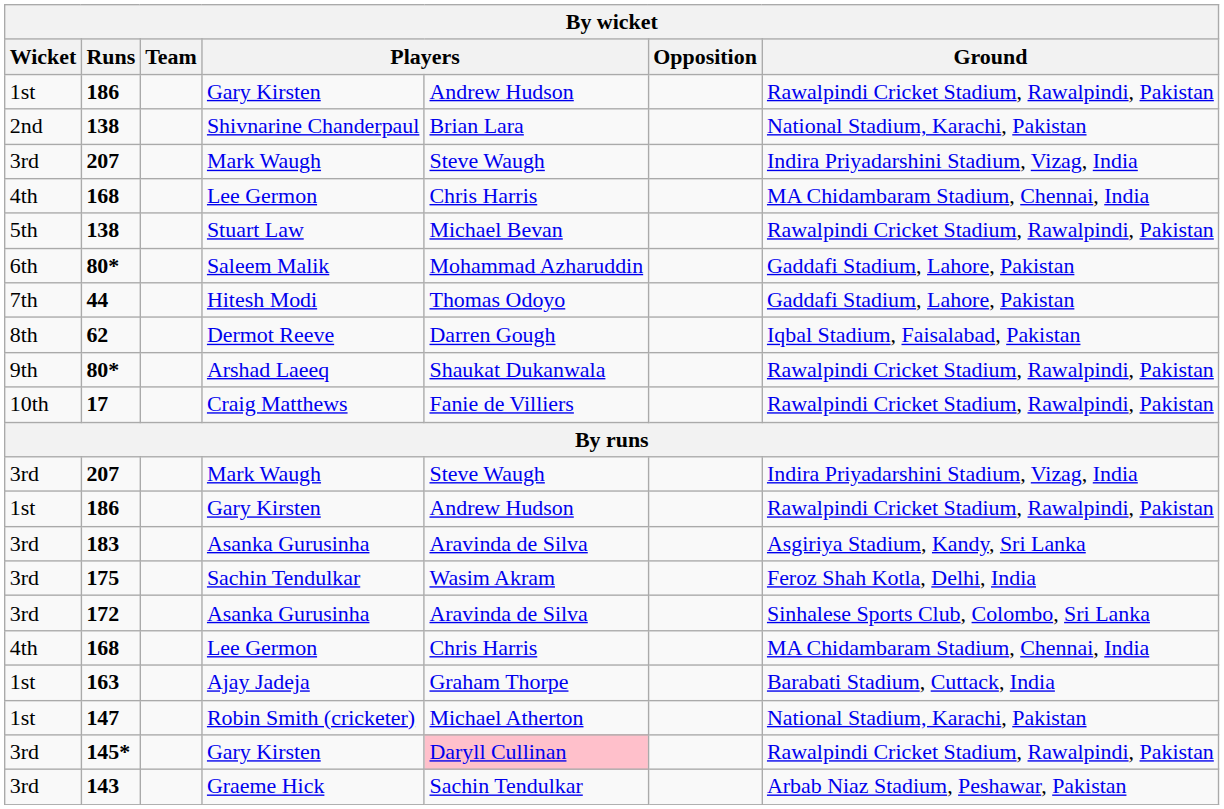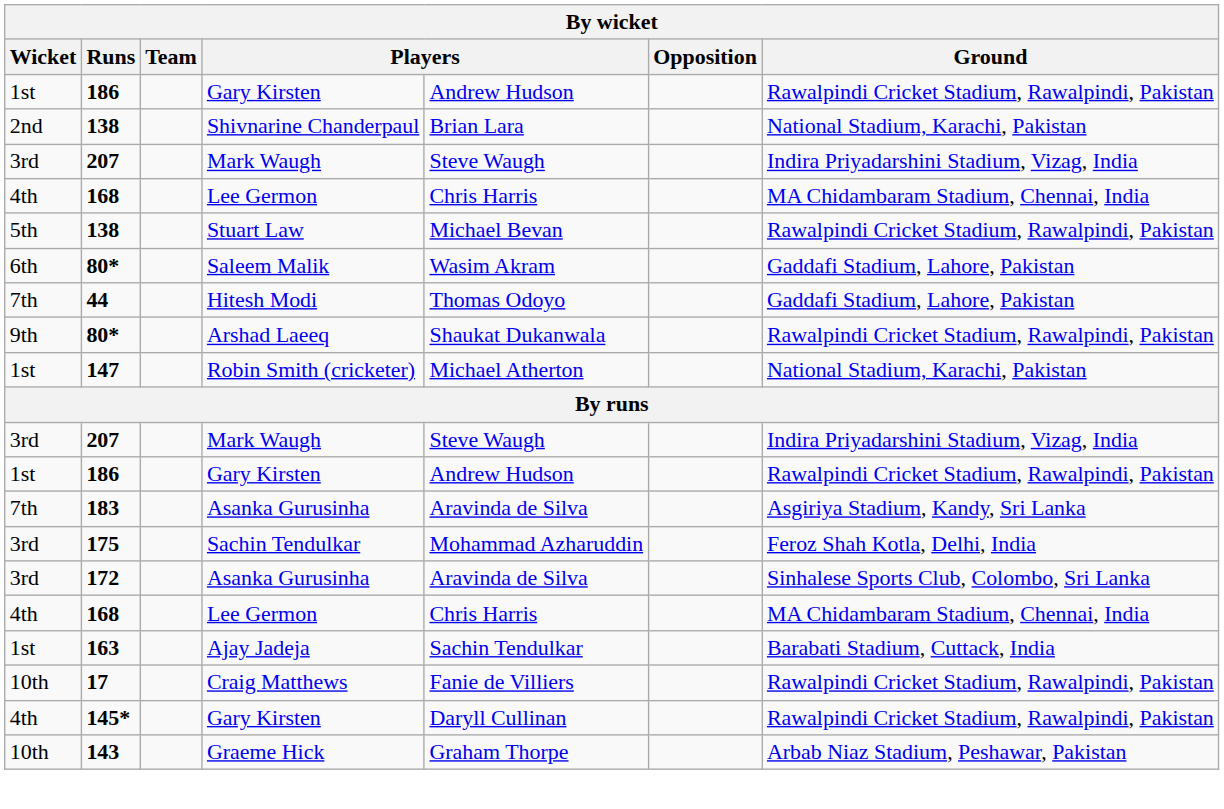 <table class="wikitable">
 <tr>
 <th colspan="7">By wicket</th>
 </tr>
 <tr>
 <th>Wicket</th>
 <th>Runs</th>
 <th>Team</th>
 <th colspan="2">Players</th>
 <th>Opposition</th>
 <th>Ground</th>
 </tr>
 <tr>
 <td>1st</td>
 <td><strong>186</strong></td>
 <td></td>
 <td><a href='#'>Gary Kirsten</a></td>
 <td><a href='#'>Andrew Hudson</a></td>
 <td></td>
 <td><a href='#'>Rawalpindi Cricket Stadium</a>, <a href='#'>Rawalpindi</a>, <a href='#'>Pakistan</a></td>
 </tr>
 <tr>
 <td>2nd</td>
 <td><strong>138</strong></td>
 <td></td>
 <td><a href='#'>Shivnarine Chanderpaul</a></td>
 <td><a href='#'>Brian Lara</a></td>
 <td></td>
 <td><a href='#'>National Stadium, Karachi</a>, <a href='#'>Pakistan</a></td>
 </tr>
 <tr>
 <td>3rd</td>
 <td><strong>207</strong></td>
 <td></td>
 <td><a href='#'>Mark Waugh</a></td>
 <td><a href='#'>Steve Waugh</a></td>
 <td></td>
 <td><a href='#'>Indira Priyadarshini Stadium</a>, <a href='#'>Vizag</a>, <a href='#'>India</a></td>
 </tr>
 <tr>
 <td>4th</td>
 <td><strong>168</strong></td>
 <td></td>
 <td><a href='#'>Lee Germon</a></td>
 <td><a href='#'>Chris Harris</a></td>
 <td></td>
 <td><a href='#'>MA Chidambaram Stadium</a>, <a href='#'>Chennai</a>, <a href='#'>India</a></td>
 </tr>
 <tr>
 <td>5th</td>
 <td><strong>138</strong></td>
 <td></td>
 <td><a href='#'>Stuart Law</a></td>
 <td><a href='#'>Michael Bevan</a></td>
 <td></td>
 <td><a href='#'>Rawalpindi Cricket Stadium</a>, <a href='#'>Rawalpindi</a>, <a href='#'>Pakistan</a></td>
 </tr>
 <tr>
 <td>6th</td>
 <td><strong>80*</strong></td>
 <td></td>
 <td><a href='#'>Saleem Malik</a></td>
-<td><a href='#'>Mohammad Azharuddin</a></td>
+<td><a href='#'>Wasim Akram</a></td>
 <td></td>
 <td><a href='#'>Gaddafi Stadium</a>, <a href='#'>Lahore</a>, <a href='#'>Pakistan</a></td>
 </tr>
 <tr>
 <td>7th</td>
 <td><strong>44</strong></td>
 <td></td>
 <td><a href='#'>Hitesh Modi</a></td>
 <td><a href='#'>Thomas Odoyo</a></td>
 <td></td>
 <td><a href='#'>Gaddafi Stadium</a>, <a href='#'>Lahore</a>, <a href='#'>Pakistan</a></td>
 </tr>
 <tr>
-<td>8th</td>
-<td><strong>62</strong></td>
-<td></td>
-<td><a href='#'>Dermot Reeve</a></td>
-<td><a href='#'>Darren Gough</a></td>
-<td></td>
-<td><a href='#'>Iqbal Stadium</a>, <a href='#'>Faisalabad</a>, <a href='#'>Pakistan</a></td>
-</tr>
-<tr>
 <td>9th</td>
 <td><strong>80*</strong></td>
 <td></td>
 <td><a href='#'>Arshad Laeeq</a></td>
 <td><a href='#'>Shaukat Dukanwala</a></td>
 <td></td>
 <td><a href='#'>Rawalpindi Cricket Stadium</a>, <a href='#'>Rawalpindi</a>, <a href='#'>Pakistan</a></td>
 </tr>
 <tr>
-<td>10th</td>
-<td><strong>17</strong></td>
+<td>1st</td>
+<td><strong>147</strong></td>
 <td></td>
-<td><a href='#'>Craig Matthews</a></td>
-<td><a href='#'>Fanie de Villiers</a></td>
+<td><a href='#'>Robin Smith (cricketer)</a></td>
+<td><a href='#'>Michael Atherton</a></td>
 <td></td>
-<td><a href='#'>Rawalpindi Cricket Stadium</a>, <a href='#'>Rawalpindi</a>, <a href='#'>Pakistan</a></td>
+<td><a href='#'>National Stadium, Karachi</a>, <a href='#'>Pakistan</a></td>
 </tr>
 <tr>
 <th colspan="7">By runs</th>
 </tr>
 <tr>
 <td>3rd</td>
 <td><strong>207</strong></td>
 <td></td>
 <td><a href='#'>Mark Waugh</a></td>
 <td><a href='#'>Steve Waugh</a></td>
 <td></td>
 <td><a href='#'>Indira Priyadarshini Stadium</a>, <a href='#'>Vizag</a>, <a href='#'>India</a></td>
 </tr>
 <tr>
 <td>1st</td>
 <td><strong>186</strong></td>
 <td></td>
 <td><a href='#'>Gary Kirsten</a></td>
 <td><a href='#'>Andrew Hudson</a></td>
 <td></td>
 <td><a href='#'>Rawalpindi Cricket Stadium</a>, <a href='#'>Rawalpindi</a>, <a href='#'>Pakistan</a></td>
 </tr>
 <tr>
-<td>3rd</td>
+<td>7th</td>
 <td><strong>183</strong></td>
 <td></td>
 <td><a href='#'>Asanka Gurusinha</a></td>
 <td><a href='#'>Aravinda de Silva</a></td>
 <td></td>
 <td><a href='#'>Asgiriya Stadium</a>, <a href='#'>Kandy</a>, <a href='#'>Sri Lanka</a></td>
 </tr>
 <tr>
 <td>3rd</td>
 <td><strong>175</strong></td>
 <td></td>
 <td><a href='#'>Sachin Tendulkar</a></td>
-<td><a href='#'>Wasim Akram</a></td>
+<td><a href='#'>Mohammad Azharuddin</a></td>
 <td></td>
 <td><a href='#'>Feroz Shah Kotla</a>, <a href='#'>Delhi</a>, <a href='#'>India</a></td>
 </tr>
 <tr>
 <td>3rd</td>
 <td><strong>172</strong></td>
 <td></td>
 <td><a href='#'>Asanka Gurusinha</a></td>
 <td><a href='#'>Aravinda de Silva</a></td>
 <td></td>
 <td><a href='#'>Sinhalese Sports Club</a>, <a href='#'>Colombo</a>, <a href='#'>Sri Lanka</a></td>
 </tr>
 <tr>
 <td>4th</td>
 <td><strong>168</strong></td>
 <td></td>
 <td><a href='#'>Lee Germon</a></td>
 <td><a href='#'>Chris Harris</a></td>
 <td></td>
 <td><a href='#'>MA Chidambaram Stadium</a>, <a href='#'>Chennai</a>, <a href='#'>India</a></td>
 </tr>
 <tr>
 <td>1st</td>
 <td><strong>163</strong></td>
 <td></td>
 <td><a href='#'>Ajay Jadeja</a></td>
-<td><a href='#'>Graham Thorpe</a></td>
+<td><a href='#'>Sachin Tendulkar</a></td>
 <td></td>
 <td><a href='#'>Barabati Stadium</a>, <a href='#'>Cuttack</a>, <a href='#'>India</a></td>
 </tr>
 <tr>
-<td>1st</td>
-<td><strong>147</strong></td>
+<td>10th</td>
+<td><strong>17</strong></td>
 <td></td>
-<td><a href='#'>Robin Smith (cricketer)</a></td>
-<td><a href='#'>Michael Atherton</a></td>
-<td></td>
-<td><a href='#'>National Stadium, Karachi</a>, <a href='#'>Pakistan</a></td>
-</tr>
-<tr>
-<td>3rd</td>
-<td><strong>145*</strong></td>
-<td></td>
-<td><a href='#'>Gary Kirsten</a></td>
-<td style="background: pink;"><a href='#'>Daryll Cullinan</a></td>
+<td><a href='#'>Craig Matthews</a></td>
+<td><a href='#'>Fanie de Villiers</a></td>
 <td></td>
 <td><a href='#'>Rawalpindi Cricket Stadium</a>, <a href='#'>Rawalpindi</a>, <a href='#'>Pakistan</a></td>
 </tr>
 <tr>
-<td>3rd</td>
+<td>4th</td>
+<td><strong>145*</strong></td>
+<td></td>
+<td><a href='#'>Gary Kirsten</a></td>
+<td><a href='#'>Daryll Cullinan</a></td>
+<td></td>
+<td><a href='#'>Rawalpindi Cricket Stadium</a>, <a href='#'>Rawalpindi</a>, <a href='#'>Pakistan</a></td>
+</tr>
+<tr>
+<td>10th</td>
 <td><strong>143</strong></td>
 <td></td>
 <td><a href='#'>Graeme Hick</a></td>
-<td><a href='#'>Sachin Tendulkar</a></td>
+<td><a href='#'>Graham Thorpe</a></td>
 <td></td>
 <td><a href='#'>Arbab Niaz Stadium</a>, <a href='#'>Peshawar</a>, <a href='#'>Pakistan</a></td>
 </tr>
 </table>
